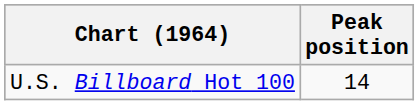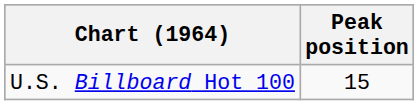 <table class="wikitable sortable">
 <tr>
 <th>Chart (1964)</th>
 <th>Peak<br>position</th>
 </tr>
 <tr>
 <td>U.S. <a href='#'><em>Billboard</em> Hot 100</a></td>
-<td align="center">14</td>
+<td align="center">15</td>
 </tr>
 </table>
